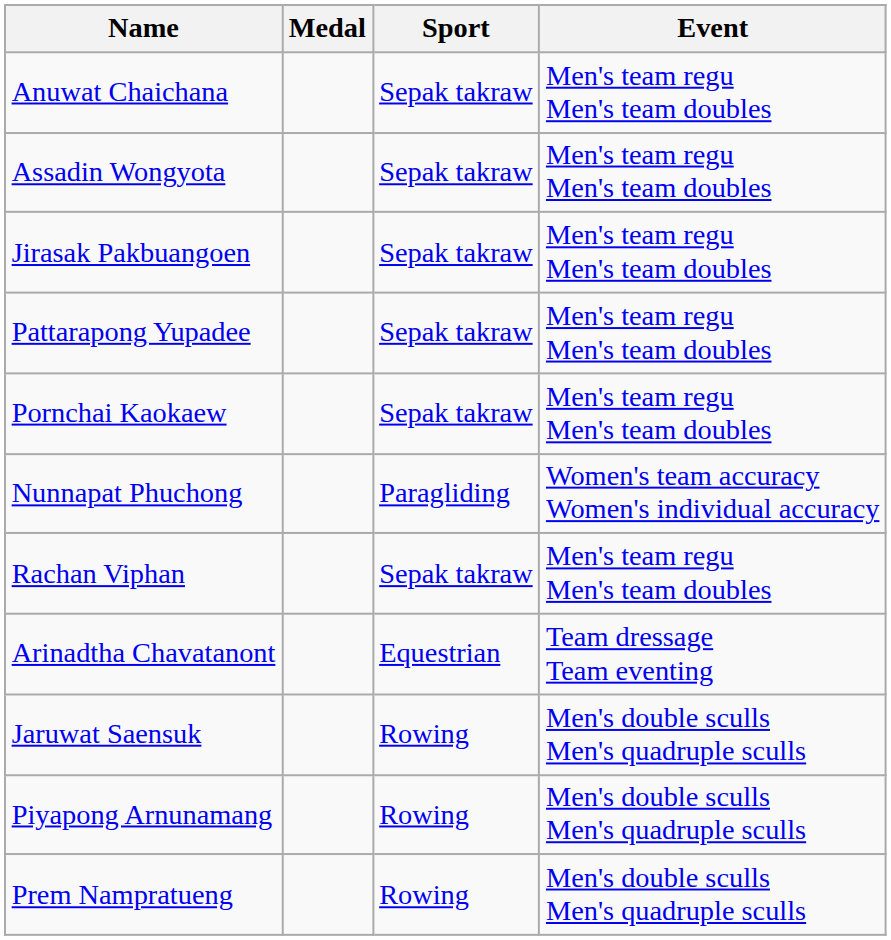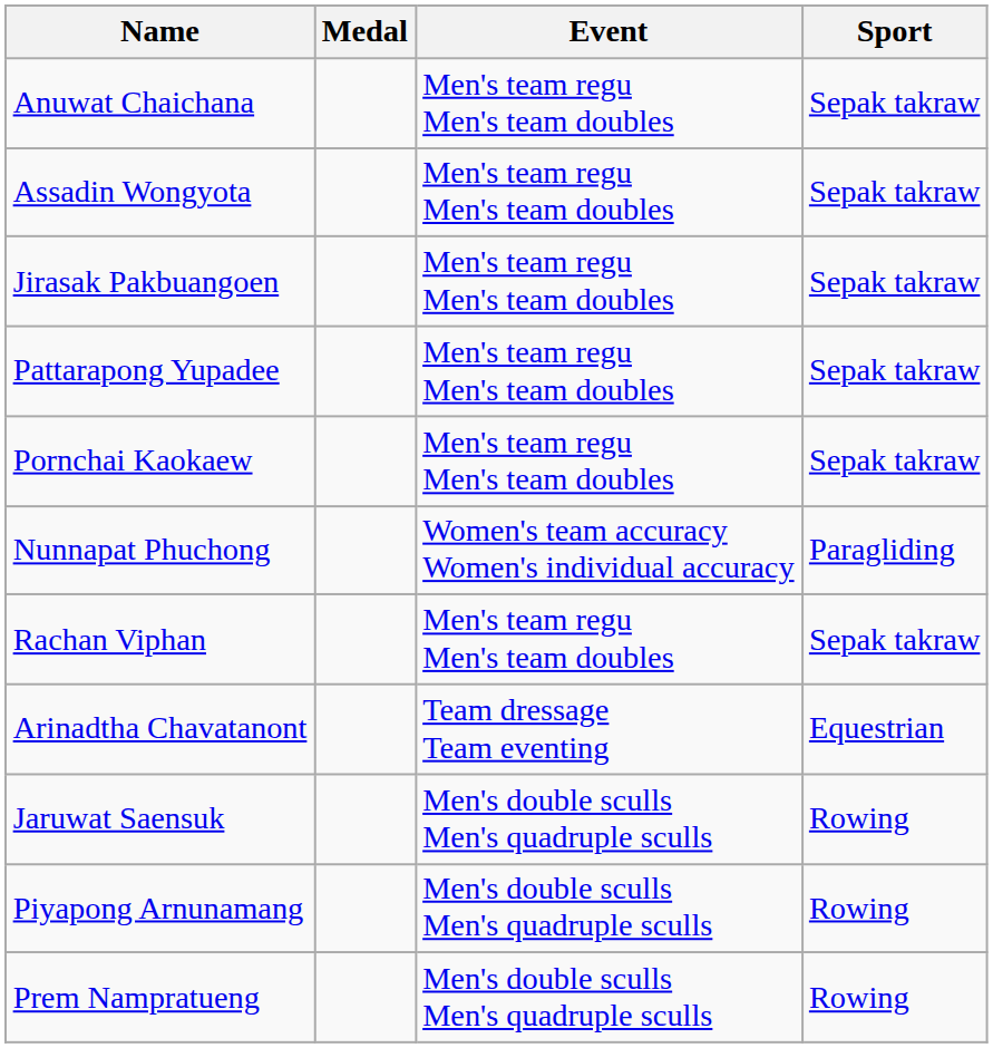 <table class="wikitable sortable" style="font-size:90%">
 <tr>
 <th>Name</th>
 <th>Medal</th>
+<th>Event</th>
 <th>Sport</th>
-<th>Event</th>
 </tr>
 <tr>
 <td><a href='#'>Anuwat Chaichana</a></td>
 <td><br></td>
+<td><a href='#'>Men's team regu</a><br><a href='#'>Men's team doubles</a></td>
 <td><a href='#'>Sepak takraw</a></td>
-<td><a href='#'>Men's team regu</a><br><a href='#'>Men's team doubles</a></td>
 </tr>
 <tr>
 <td><a href='#'>Assadin Wongyota</a></td>
 <td><br></td>
+<td><a href='#'>Men's team regu</a><br><a href='#'>Men's team doubles</a></td>
 <td><a href='#'>Sepak takraw</a></td>
-<td><a href='#'>Men's team regu</a><br><a href='#'>Men's team doubles</a></td>
 </tr>
 <tr>
 <td><a href='#'>Jirasak Pakbuangoen</a></td>
 <td><br></td>
+<td><a href='#'>Men's team regu</a><br><a href='#'>Men's team doubles</a></td>
 <td><a href='#'>Sepak takraw</a></td>
-<td><a href='#'>Men's team regu</a><br><a href='#'>Men's team doubles</a></td>
 </tr>
 <tr>
 <td><a href='#'>Pattarapong Yupadee</a></td>
 <td><br></td>
+<td><a href='#'>Men's team regu</a><br><a href='#'>Men's team doubles</a></td>
 <td><a href='#'>Sepak takraw</a></td>
-<td><a href='#'>Men's team regu</a><br><a href='#'>Men's team doubles</a></td>
 </tr>
 <tr>
 <td><a href='#'>Pornchai Kaokaew</a></td>
 <td><br></td>
+<td><a href='#'>Men's team regu</a><br><a href='#'>Men's team doubles</a></td>
 <td><a href='#'>Sepak takraw</a></td>
-<td><a href='#'>Men's team regu</a><br><a href='#'>Men's team doubles</a></td>
 </tr>
 <tr>
 <td><a href='#'>Nunnapat Phuchong</a></td>
 <td><br></td>
+<td><a href='#'>Women's team accuracy</a><br><a href='#'>Women's individual accuracy</a></td>
 <td><a href='#'>Paragliding</a></td>
-<td><a href='#'>Women's team accuracy</a><br><a href='#'>Women's individual accuracy</a></td>
 </tr>
 <tr>
 <td><a href='#'>Rachan Viphan</a></td>
 <td><br></td>
+<td><a href='#'>Men's team regu</a><br><a href='#'>Men's team doubles</a></td>
 <td><a href='#'>Sepak takraw</a></td>
-<td><a href='#'>Men's team regu</a><br><a href='#'>Men's team doubles</a></td>
 </tr>
 <tr>
 <td><a href='#'>Arinadtha Chavatanont</a></td>
 <td><br></td>
+<td><a href='#'>Team dressage</a><br><a href='#'>Team eventing</a></td>
 <td><a href='#'>Equestrian</a></td>
-<td><a href='#'>Team dressage</a><br><a href='#'>Team eventing</a></td>
 </tr>
 <tr>
 <td><a href='#'>Jaruwat Saensuk</a></td>
 <td><br></td>
+<td><a href='#'>Men's double sculls</a><br><a href='#'>Men's quadruple sculls</a></td>
 <td><a href='#'>Rowing</a></td>
-<td><a href='#'>Men's double sculls</a><br><a href='#'>Men's quadruple sculls</a></td>
 </tr>
 <tr>
 <td><a href='#'>Piyapong Arnunamang</a></td>
 <td><br></td>
+<td><a href='#'>Men's double sculls</a><br><a href='#'>Men's quadruple sculls</a></td>
 <td><a href='#'>Rowing</a></td>
-<td><a href='#'>Men's double sculls</a><br><a href='#'>Men's quadruple sculls</a></td>
 </tr>
 <tr>
 <td><a href='#'>Prem Nampratueng</a></td>
 <td><br></td>
+<td><a href='#'>Men's double sculls</a><br><a href='#'>Men's quadruple sculls</a></td>
 <td><a href='#'>Rowing</a></td>
-<td><a href='#'>Men's double sculls</a><br><a href='#'>Men's quadruple sculls</a></td>
 </tr>
 </table>
